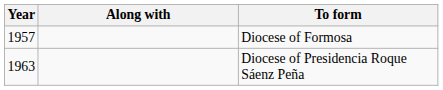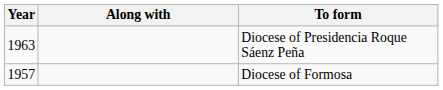 <table class="wikitable">
 <tr>
 <th>Year</th>
 <th width="225">Along with</th>
 <th width="225">To form</th>
 </tr>
+<tr>
+<td>1963</td>
+<td></td>
+<td>Diocese of Presidencia Roque Sáenz Peña</td>
+</tr>
 <tr valign="top">
 <td>1957</td>
 <td></td>
 <td>Diocese of Formosa</td>
 </tr>
-<tr>
-<td>1963</td>
-<td></td>
-<td>Diocese of Presidencia Roque Sáenz Peña</td>
-</tr>
 </table>
